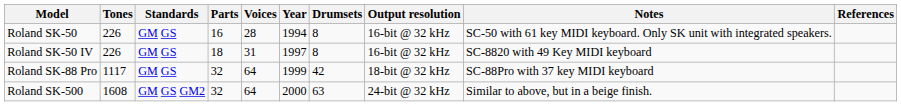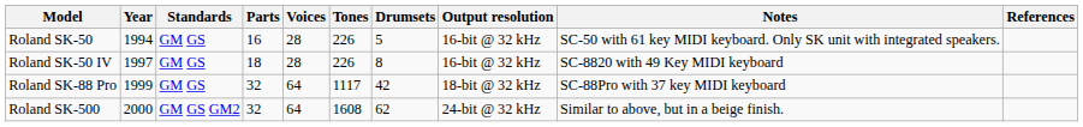 <table class="wikitable">
 <tr>
 <th>Model</th>
-<th>Tones</th>
+<th>Year</th>
 <th>Standards</th>
 <th>Parts</th>
 <th>Voices</th>
-<th>Year</th>
+<th>Tones</th>
 <th>Drumsets</th>
 <th>Output resolution</th>
 <th>Notes</th>
 <th>References</th>
 </tr>
 <tr>
 <td>Roland SK-50</td>
-<td>226</td>
+<td>1994</td>
 <td><a href='#'>GM</a> <a href='#'>GS</a></td>
 <td>16</td>
 <td>28</td>
-<td>1994</td>
-<td>8</td>
+<td>226</td>
+<td>5</td>
 <td>16-bit @ 32 kHz</td>
 <td>SC-50 with 61 key MIDI keyboard. Only SK unit with integrated speakers.</td>
 <td></td>
 </tr>
 <tr>
 <td>Roland SK-50 IV</td>
-<td>226</td>
+<td>1997</td>
 <td><a href='#'>GM</a> <a href='#'>GS</a></td>
 <td>18</td>
-<td>31</td>
-<td>1997</td>
+<td>28</td>
+<td>226</td>
 <td>8</td>
 <td>16-bit @ 32 kHz</td>
 <td>SC-8820 with 49 Key MIDI keyboard</td>
 <td></td>
 </tr>
 <tr>
 <td>Roland SK-88 Pro</td>
-<td>1117</td>
+<td>1999</td>
 <td><a href='#'>GM</a> <a href='#'>GS</a></td>
 <td>32</td>
 <td>64</td>
-<td>1999</td>
+<td>1117</td>
 <td>42</td>
 <td>18-bit @ 32 kHz</td>
 <td>SC-88Pro with 37 key MIDI keyboard</td>
 <td></td>
 </tr>
 <tr>
 <td>Roland SK-500</td>
-<td>1608</td>
+<td>2000</td>
 <td><a href='#'>GM</a> <a href='#'>GS</a> <a href='#'>GM2</a></td>
 <td>32</td>
 <td>64</td>
-<td>2000</td>
-<td>63</td>
+<td>1608</td>
+<td>62</td>
 <td>24-bit @ 32 kHz</td>
 <td>Similar to above, but in a beige finish.</td>
 <td></td>
 </tr>
 </table>
